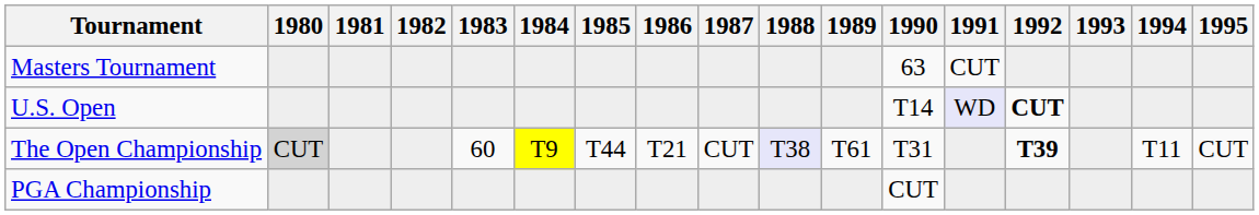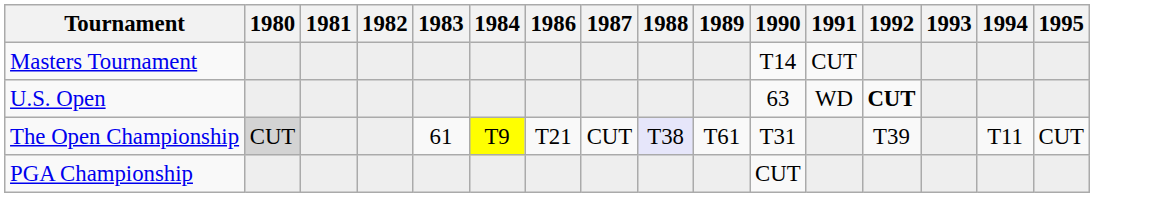 <table class="wikitable" style="font-size:95%;text-align:center;">
 <tr>
 <th>Tournament</th>
 <th>1980</th>
 <th>1981</th>
 <th>1982</th>
 <th>1983</th>
 <th>1984</th>
-<th>1985</th>
 <th>1986</th>
 <th>1987</th>
 <th>1988</th>
 <th>1989</th>
 <th>1990</th>
 <th>1991</th>
 <th>1992</th>
 <th>1993</th>
 <th>1994</th>
 <th>1995</th>
 </tr>
 <tr>
 <td align=left><a href='#'>Masters Tournament</a></td>
 <td style="background:#eeeeee;"></td>
 <td style="background:#eeeeee;"></td>
 <td style="background:#eeeeee;"></td>
 <td style="background:#eeeeee;"></td>
 <td style="background:#eeeeee;"></td>
 <td style="background:#eeeeee;"></td>
 <td style="background:#eeeeee;"></td>
 <td style="background:#eeeeee;"></td>
 <td style="background:#eeeeee;"></td>
-<td style="background:#eeeeee;"></td>
-<td>63</td>
+<td>T14</td>
 <td>CUT</td>
 <td style="background:#eeeeee;"></td>
 <td style="background:#eeeeee;"></td>
 <td style="background:#eeeeee;"></td>
 <td style="background:#eeeeee;"></td>
 </tr>
 <tr>
 <td align=left><a href='#'>U.S. Open</a></td>
 <td style="background:#eeeeee;"></td>
 <td style="background:#eeeeee;"></td>
 <td style="background:#eeeeee;"></td>
 <td style="background:#eeeeee;"></td>
 <td style="background:#eeeeee;"></td>
 <td style="background:#eeeeee;"></td>
 <td style="background:#eeeeee;"></td>
 <td style="background:#eeeeee;"></td>
 <td style="background:#eeeeee;"></td>
-<td style="background:#eeeeee;"></td>
-<td>T14</td>
-<td style="background: lavender;">WD</td>
+<td>63</td>
+<td>WD</td>
 <td><strong>CUT</strong></td>
 <td style="background:#eeeeee;"></td>
 <td style="background:#eeeeee;"></td>
 <td style="background:#eeeeee;"></td>
 </tr>
 <tr>
 <td align=left><a href='#'>The Open Championship</a></td>
 <td style="background: lightgrey;">CUT</td>
 <td style="background:#eeeeee;"></td>
 <td style="background:#eeeeee;"></td>
-<td>60</td>
+<td>61</td>
 <td style="background:yellow;">T9</td>
-<td>T44</td>
 <td>T21</td>
 <td>CUT</td>
 <td style="background: lavender;">T38</td>
 <td>T61</td>
 <td>T31</td>
 <td style="background:#eeeeee;"></td>
-<td><strong>T39</strong></td>
+<td>T39</td>
 <td style="background:#eeeeee;"></td>
 <td>T11</td>
 <td>CUT</td>
 </tr>
 <tr>
 <td align=left><a href='#'>PGA Championship</a></td>
-<td style="background:#eeeeee;"></td>
 <td style="background:#eeeeee;"></td>
 <td style="background:#eeeeee;"></td>
 <td style="background:#eeeeee;"></td>
 <td style="background:#eeeeee;"></td>
 <td style="background:#eeeeee;"></td>
 <td style="background:#eeeeee;"></td>
 <td style="background:#eeeeee;"></td>
 <td style="background:#eeeeee;"></td>
 <td style="background:#eeeeee;"></td>
 <td>CUT</td>
 <td style="background:#eeeeee;"></td>
 <td style="background:#eeeeee;"></td>
 <td style="background:#eeeeee;"></td>
 <td style="background:#eeeeee;"></td>
 <td style="background:#eeeeee;"></td>
 </tr>
 </table>
